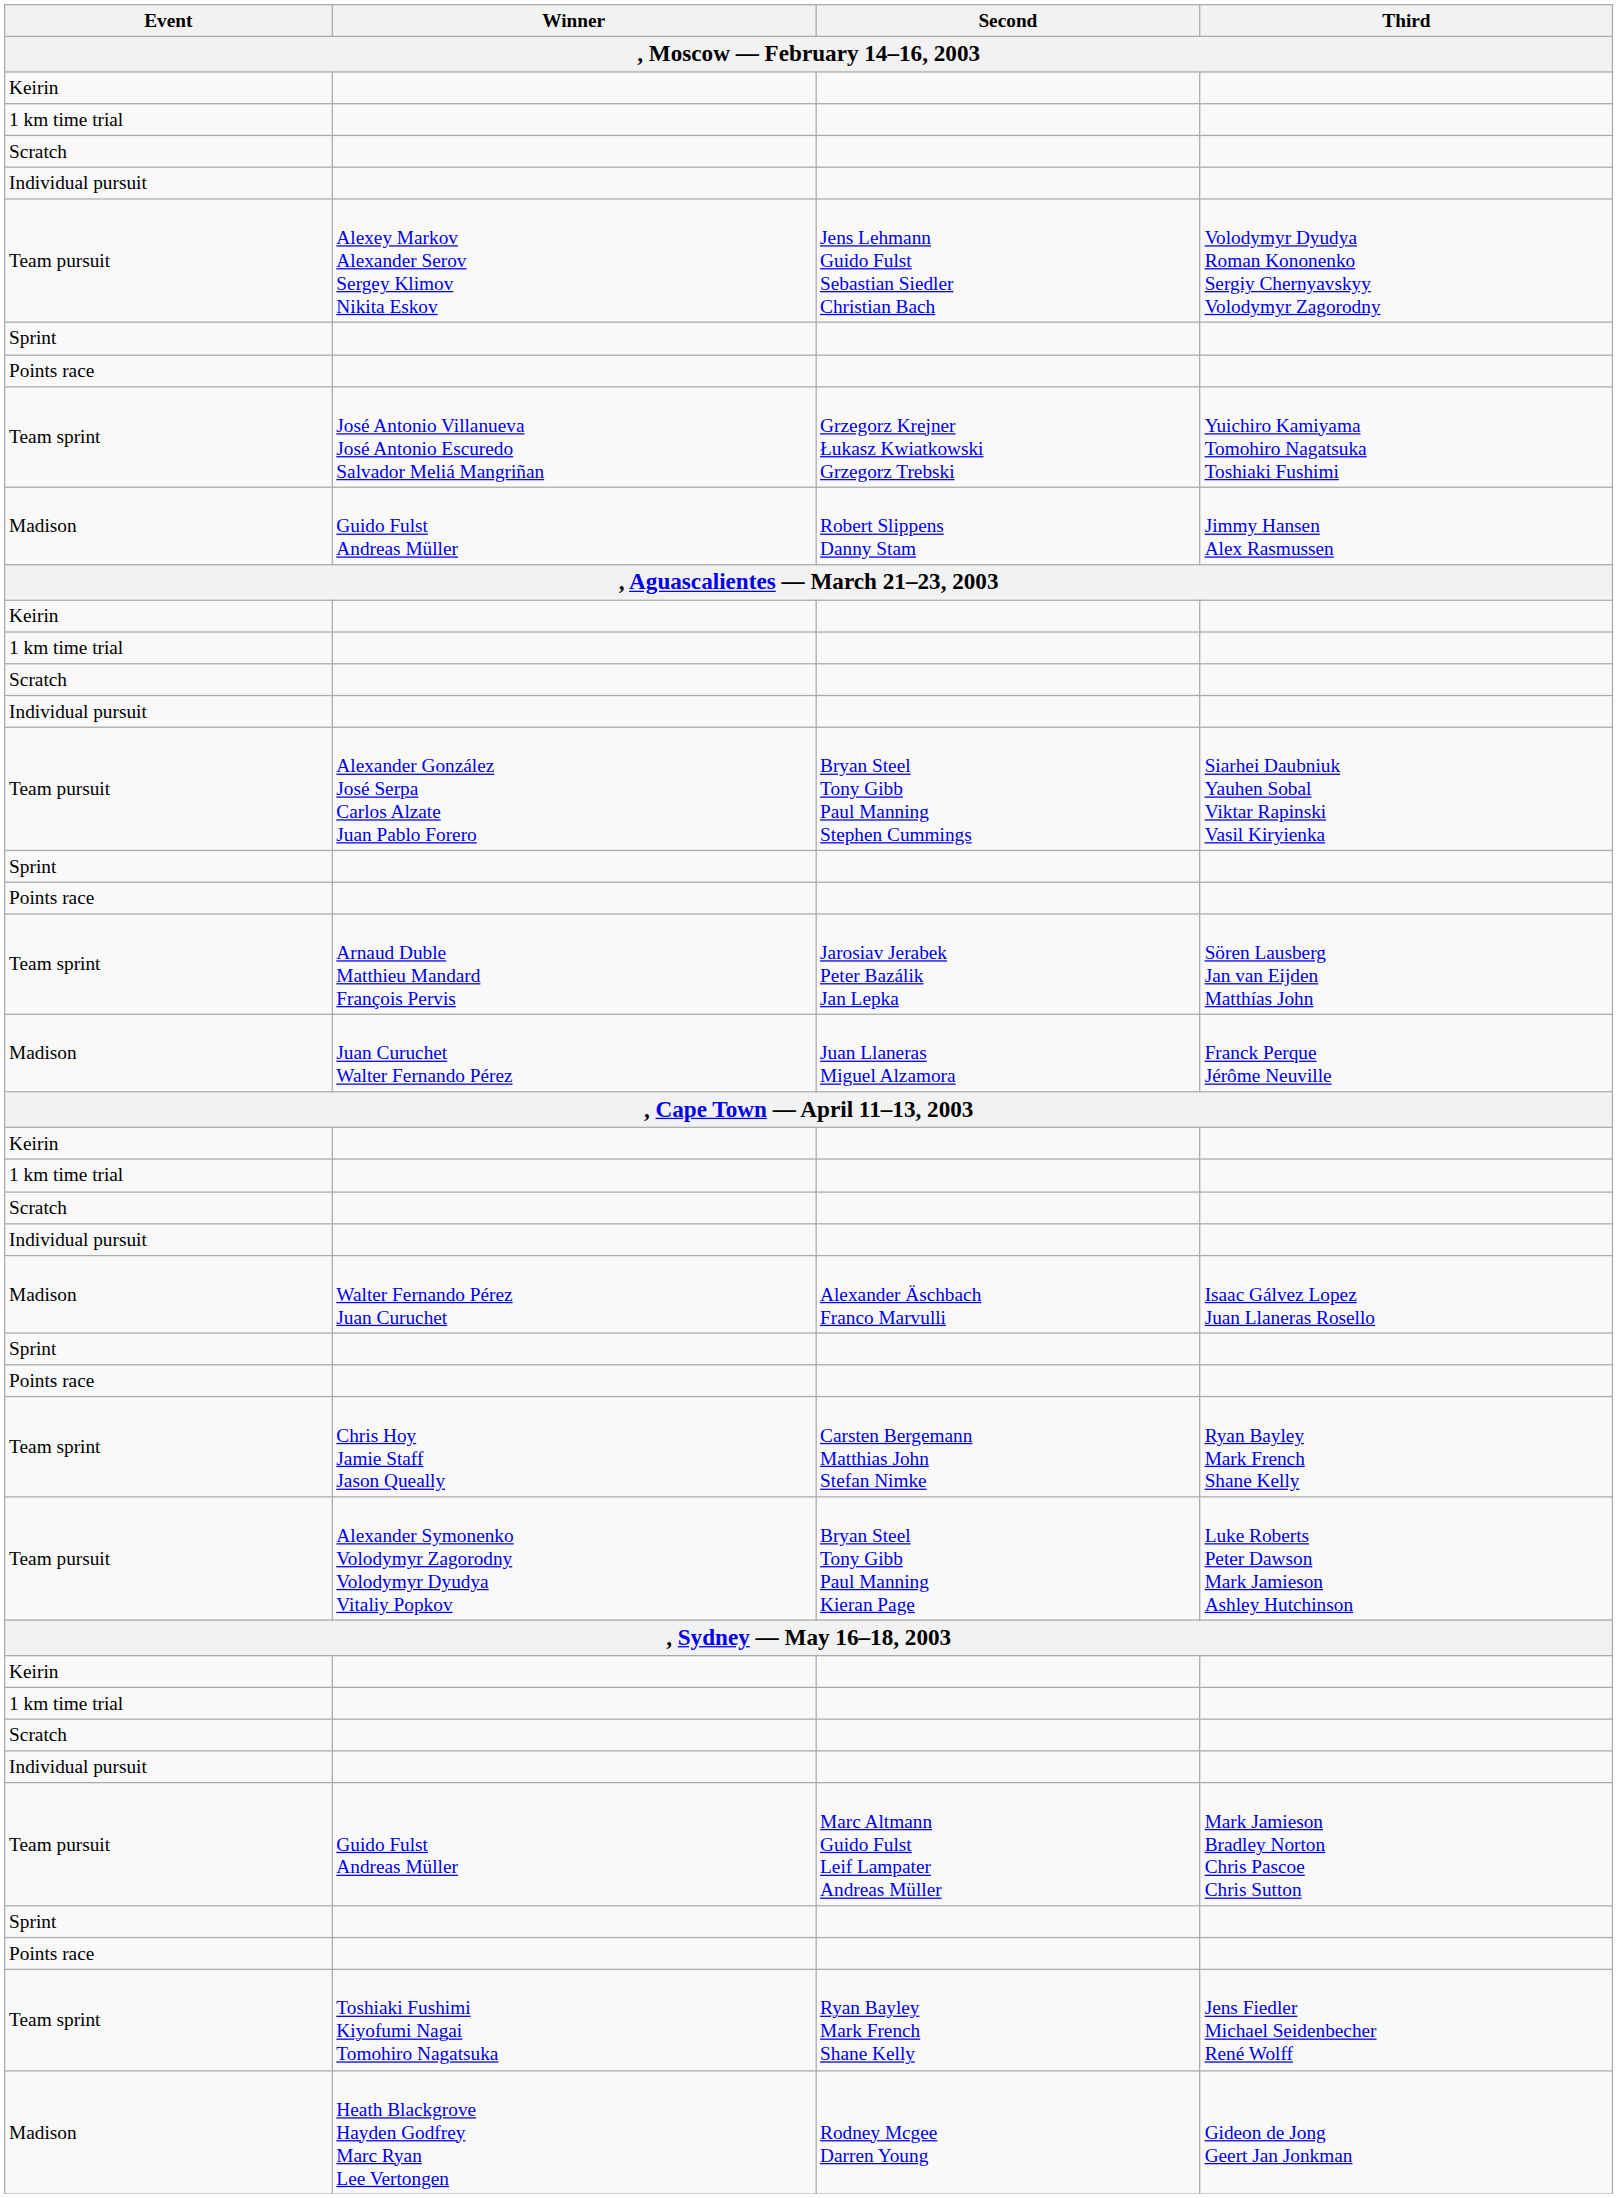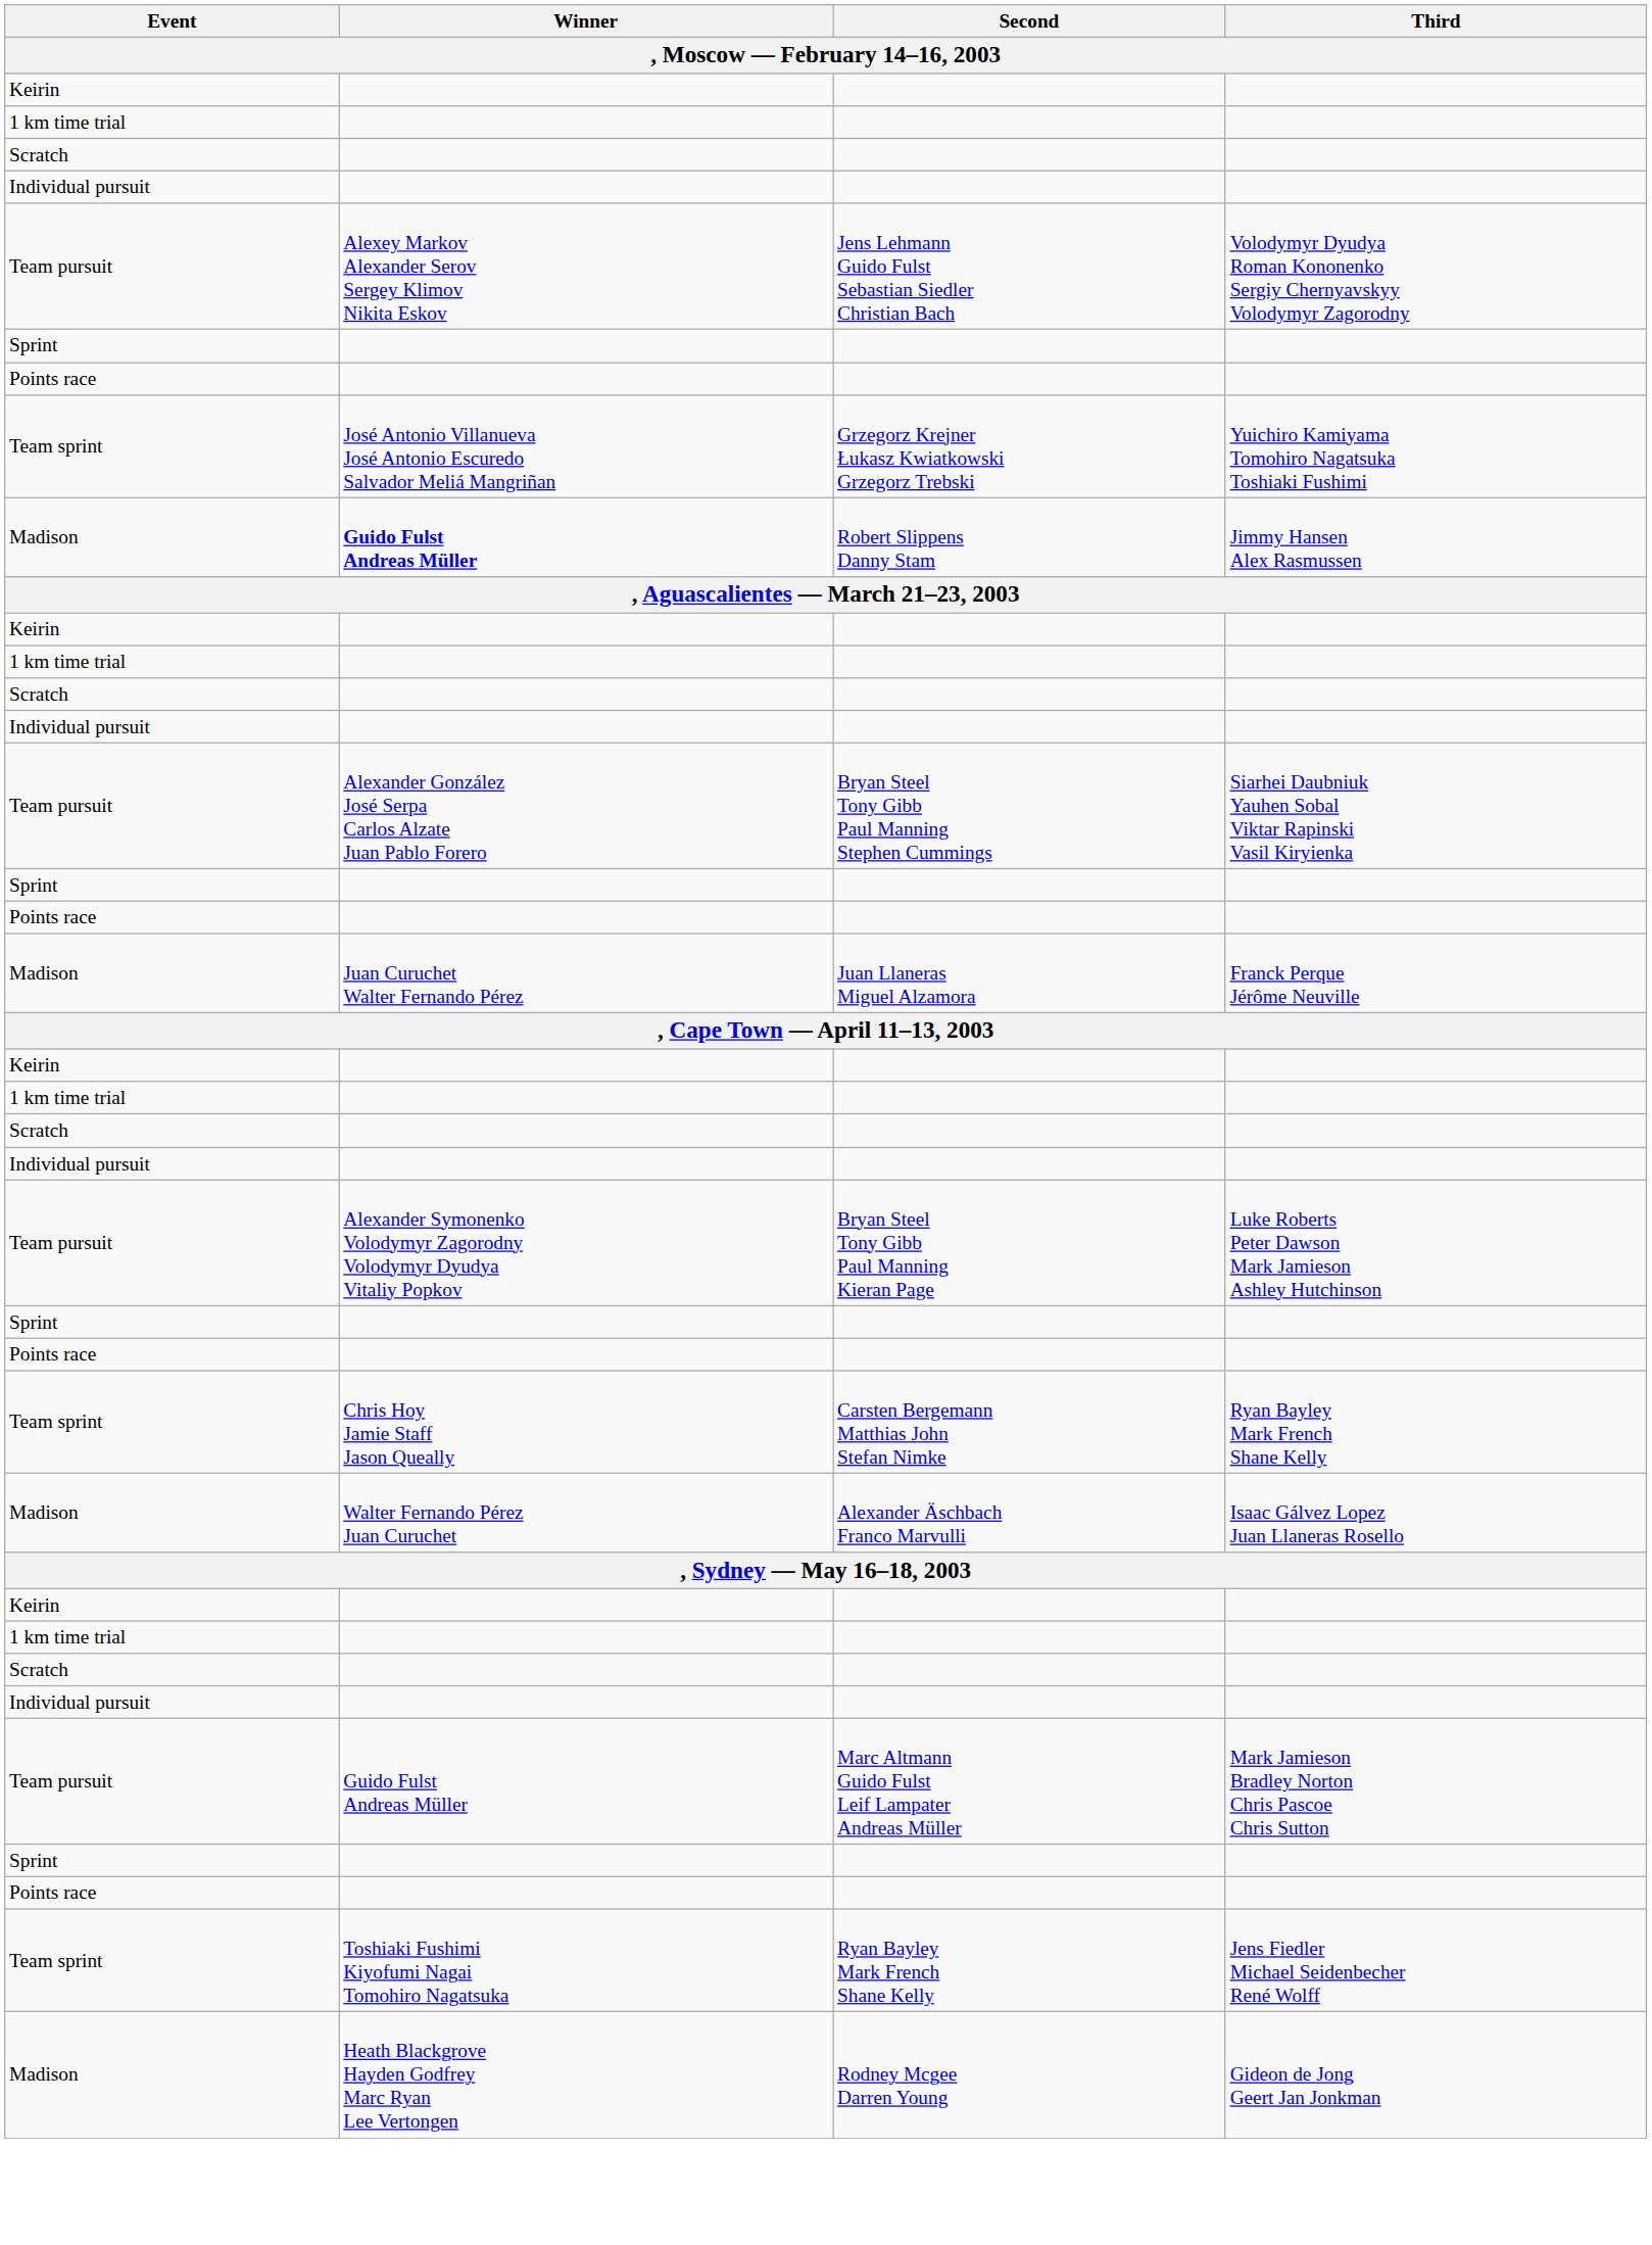 <table class=wikitable style="font-size:95%" width="80%">
 <tr>
 <th>Event</th>
 <th>Winner</th>
 <th>Second</th>
 <th>Third</th>
 </tr>
 <tr>
 <th colspan=4><big>, Moscow — February 14–16, 2003</big></th>
 </tr>
 <tr>
 <td>Keirin</td>
 <td></td>
 <td></td>
 <td></td>
 </tr>
 <tr>
 <td>1 km time trial</td>
 <td></td>
 <td></td>
 <td></td>
 </tr>
 <tr>
 <td>Scratch</td>
 <td></td>
 <td></td>
 <td></td>
 </tr>
 <tr>
 <td>Individual pursuit</td>
 <td></td>
 <td></td>
 <td></td>
 </tr>
 <tr>
 <td>Team pursuit</td>
 <td><br> <a href='#'>Alexey Markov</a><br> <a href='#'>Alexander Serov</a><br> <a href='#'>Sergey Klimov</a><br> <a href='#'>Nikita Eskov</a></td>
 <td><br> <a href='#'>Jens Lehmann</a><br> <a href='#'>Guido Fulst</a><br> <a href='#'>Sebastian Siedler</a><br> <a href='#'>Christian Bach</a></td>
 <td><br> <a href='#'>Volodymyr Dyudya</a><br> <a href='#'>Roman Kononenko</a><br> <a href='#'>Sergiy Chernyavskyy</a><br> <a href='#'>Volodymyr Zagorodny</a></td>
 </tr>
 <tr>
 <td>Sprint</td>
 <td></td>
 <td></td>
 <td></td>
 </tr>
 <tr>
 <td>Points race</td>
 <td></td>
 <td></td>
 <td></td>
 </tr>
 <tr>
 <td>Team sprint</td>
 <td><br> <a href='#'>José Antonio Villanueva</a><br> <a href='#'>José Antonio Escuredo</a><br> <a href='#'>Salvador Meliá Mangriñan</a></td>
 <td><br> <a href='#'>Grzegorz Krejner</a><br> <a href='#'>Łukasz Kwiatkowski</a><br> <a href='#'>Grzegorz Trebski</a></td>
 <td><br> <a href='#'>Yuichiro Kamiyama</a><br> <a href='#'>Tomohiro Nagatsuka</a><br> <a href='#'>Toshiaki Fushimi</a></td>
 </tr>
 <tr>
 <td>Madison</td>
-<td><br> <a href='#'>Guido Fulst</a><br> <a href='#'>Andreas Müller</a></td>
+<td><strong><br> <a href='#'>Guido Fulst</a><br> <a href='#'>Andreas Müller</a></strong></td>
 <td><br> <a href='#'>Robert Slippens</a><br> <a href='#'>Danny Stam</a></td>
 <td><br> <a href='#'>Jimmy Hansen</a><br> <a href='#'>Alex Rasmussen</a></td>
 </tr>
 <tr>
 <th colspan=4><big>, <a href='#'>Aguascalientes</a> — March 21–23, 2003</big></th>
 </tr>
 <tr>
 <td>Keirin</td>
 <td></td>
 <td></td>
 <td></td>
 </tr>
 <tr>
 <td>1 km time trial</td>
 <td></td>
 <td></td>
 <td></td>
 </tr>
 <tr>
 <td>Scratch</td>
 <td></td>
 <td></td>
 <td></td>
 </tr>
 <tr>
 <td>Individual pursuit</td>
 <td></td>
 <td></td>
 <td></td>
 </tr>
 <tr>
 <td>Team pursuit</td>
 <td><br> <a href='#'>Alexander González</a><br> <a href='#'>José Serpa</a><br> <a href='#'>Carlos Alzate</a><br> <a href='#'>Juan Pablo Forero</a></td>
 <td><br> <a href='#'>Bryan Steel</a><br> <a href='#'>Tony Gibb</a><br> <a href='#'>Paul Manning</a><br> <a href='#'>Stephen Cummings</a></td>
 <td><br> <a href='#'>Siarhei Daubniuk</a><br> <a href='#'>Yauhen Sobal</a><br> <a href='#'>Viktar Rapinski</a><br> <a href='#'>Vasil Kiryienka</a></td>
 </tr>
 <tr>
 <td>Sprint</td>
 <td></td>
 <td></td>
 <td></td>
 </tr>
 <tr>
 <td>Points race</td>
 <td></td>
 <td></td>
 <td></td>
 </tr>
 <tr>
-<td>Team sprint</td>
-<td><br> <a href='#'>Arnaud Duble</a><br> <a href='#'>Matthieu Mandard</a><br> <a href='#'>François Pervis</a></td>
-<td><br> <a href='#'>Jarosiav Jerabek</a><br> <a href='#'>Peter Bazálik</a><br> <a href='#'>Jan Lepka</a></td>
-<td><br> <a href='#'>Sören Lausberg</a><br> <a href='#'>Jan van Eijden</a><br> <a href='#'>Matthías John</a></td>
-</tr>
-<tr>
 <td>Madison</td>
 <td> <br><a href='#'>Juan Curuchet</a> <br><a href='#'>Walter Fernando Pérez</a></td>
 <td> <br><a href='#'>Juan Llaneras</a> <br><a href='#'>Miguel Alzamora</a></td>
 <td> <br><a href='#'>Franck Perque</a> <br><a href='#'>Jérôme Neuville</a></td>
 </tr>
 <tr>
 <th colspan=4><big>, <a href='#'>Cape Town</a> — April 11–13, 2003</big></th>
 </tr>
 <tr>
 <td>Keirin</td>
 <td></td>
 <td></td>
 <td></td>
 </tr>
 <tr>
 <td>1 km time trial</td>
 <td></td>
 <td></td>
 <td></td>
 </tr>
 <tr>
 <td>Scratch</td>
 <td></td>
 <td></td>
 <td></td>
 </tr>
 <tr>
 <td>Individual pursuit</td>
 <td></td>
 <td></td>
 <td></td>
 </tr>
 <tr>
-<td>Madison</td>
-<td> <br> <a href='#'>Walter Fernando Pérez</a><br> <a href='#'>Juan Curuchet</a></td>
-<td> <br> <a href='#'>Alexander Äschbach</a><br> <a href='#'>Franco Marvulli</a></td>
-<td> <br> <a href='#'>Isaac Gálvez Lopez</a><br> <a href='#'>Juan Llaneras Rosello</a></td>
+<td>Team pursuit</td>
+<td><br> <a href='#'>Alexander Symonenko</a><br> <a href='#'>Volodymyr Zagorodny</a><br> <a href='#'>Volodymyr Dyudya</a><br> <a href='#'>Vitaliy Popkov</a></td>
+<td><br> <a href='#'>Bryan Steel</a><br> <a href='#'>Tony Gibb</a><br> <a href='#'>Paul Manning</a><br> <a href='#'>Kieran Page</a></td>
+<td><br> <a href='#'>Luke Roberts</a><br> <a href='#'>Peter Dawson</a><br> <a href='#'>Mark Jamieson</a><br> <a href='#'>Ashley Hutchinson</a></td>
 </tr>
 <tr>
 <td>Sprint</td>
 <td></td>
 <td></td>
 <td></td>
 </tr>
 <tr>
 <td>Points race</td>
 <td></td>
 <td></td>
 <td></td>
 </tr>
 <tr>
 <td>Team sprint</td>
 <td><br><a href='#'>Chris Hoy</a><br><a href='#'>Jamie Staff</a><br><a href='#'>Jason Queally</a></td>
 <td><br><a href='#'>Carsten Bergemann</a><br><a href='#'>Matthias John</a><br><a href='#'>Stefan Nimke</a></td>
 <td><br><a href='#'>Ryan Bayley</a><br><a href='#'>Mark French</a><br><a href='#'>Shane Kelly</a></td>
 </tr>
 <tr>
-<td>Team pursuit</td>
-<td><br> <a href='#'>Alexander Symonenko</a><br> <a href='#'>Volodymyr Zagorodny</a><br> <a href='#'>Volodymyr Dyudya</a><br> <a href='#'>Vitaliy Popkov</a></td>
-<td><br> <a href='#'>Bryan Steel</a><br> <a href='#'>Tony Gibb</a><br> <a href='#'>Paul Manning</a><br> <a href='#'>Kieran Page</a></td>
-<td><br> <a href='#'>Luke Roberts</a><br> <a href='#'>Peter Dawson</a><br> <a href='#'>Mark Jamieson</a><br> <a href='#'>Ashley Hutchinson</a></td>
+<td>Madison</td>
+<td> <br> <a href='#'>Walter Fernando Pérez</a><br> <a href='#'>Juan Curuchet</a></td>
+<td> <br> <a href='#'>Alexander Äschbach</a><br> <a href='#'>Franco Marvulli</a></td>
+<td> <br> <a href='#'>Isaac Gálvez Lopez</a><br> <a href='#'>Juan Llaneras Rosello</a></td>
 </tr>
 <tr>
 <th colspan=4><big>, <a href='#'>Sydney</a> — May 16–18, 2003</big></th>
 </tr>
 <tr>
 <td>Keirin</td>
 <td></td>
 <td></td>
 <td></td>
 </tr>
 <tr>
 <td>1 km time trial</td>
 <td></td>
 <td></td>
 <td></td>
 </tr>
 <tr>
 <td>Scratch</td>
 <td></td>
 <td></td>
 <td></td>
 </tr>
 <tr>
 <td>Individual pursuit</td>
 <td></td>
 <td></td>
 <td></td>
 </tr>
 <tr>
 <td>Team pursuit</td>
 <td> <br><a href='#'>Guido Fulst</a> <br><a href='#'>Andreas Müller</a></td>
 <td><br> <a href='#'>Marc Altmann</a> <br><a href='#'>Guido Fulst</a> <br><a href='#'>Leif Lampater</a> <br><a href='#'>Andreas Müller</a></td>
 <td><br> <a href='#'>Mark Jamieson</a> <br><a href='#'>Bradley Norton</a> <br><a href='#'>Chris Pascoe</a> <br><a href='#'>Chris Sutton</a></td>
 </tr>
 <tr>
 <td>Sprint</td>
 <td></td>
 <td></td>
 <td></td>
 </tr>
 <tr>
 <td>Points race</td>
 <td></td>
 <td></td>
 <td></td>
 </tr>
 <tr>
 <td>Team sprint</td>
 <td> <br><a href='#'>Toshiaki Fushimi</a><br><a href='#'>Kiyofumi Nagai</a> <br><a href='#'>Tomohiro Nagatsuka</a></td>
 <td> <br><a href='#'>Ryan Bayley</a> <br><a href='#'>Mark French</a> <br><a href='#'>Shane Kelly</a></td>
 <td> <br><a href='#'>Jens Fiedler</a> <br><a href='#'>Michael Seidenbecher</a> <br><a href='#'>René Wolff</a></td>
 </tr>
 <tr>
 <td>Madison</td>
 <td><br> <a href='#'>Heath Blackgrove</a> <br><a href='#'>Hayden Godfrey</a> <br><a href='#'>Marc Ryan</a> <br><a href='#'>Lee Vertongen</a></td>
 <td> <br><a href='#'>Rodney Mcgee</a> <br><a href='#'>Darren Young</a></td>
 <td> <br><a href='#'>Gideon de Jong</a> <br><a href='#'>Geert Jan Jonkman</a></td>
 </tr>
 </table>
